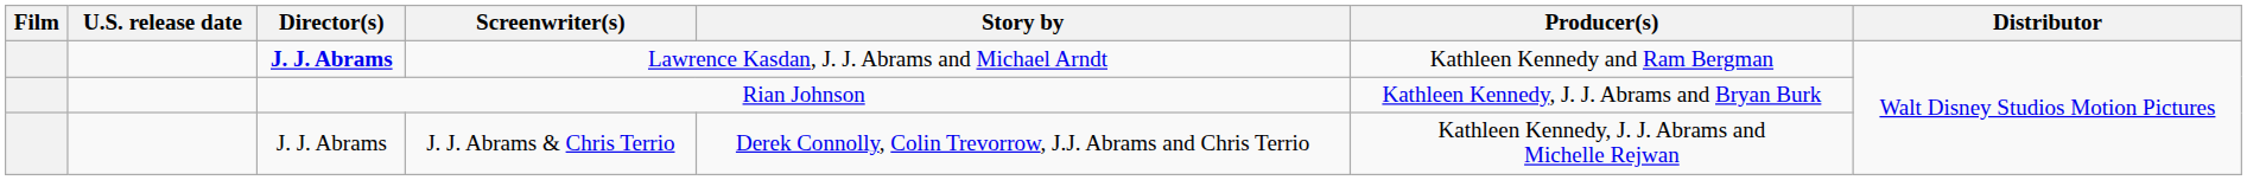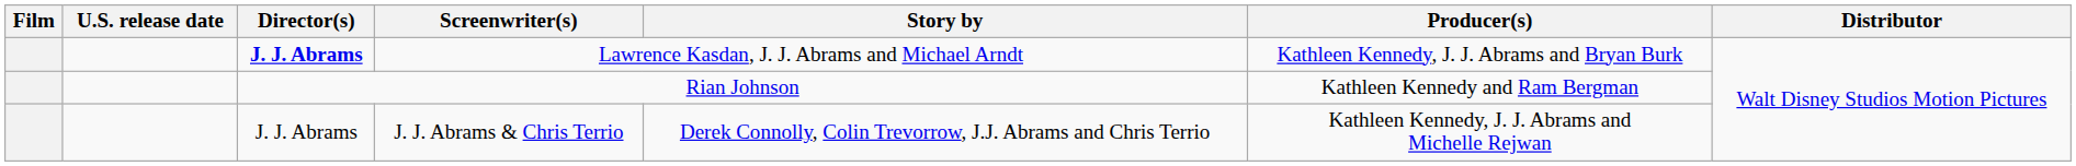 <table class="wikitable plainrowheaders" style="text-align:center; width:100%">
 <tr>
 <th>Film</th>
 <th>U.S. release date</th>
 <th>Director(s)</th>
 <th>Screenwriter(s)</th>
 <th>Story by</th>
 <th>Producer(s)</th>
 <th>Distributor</th>
 </tr>
 <tr>
 <th></th>
 <td></td>
 <td><strong><a href='#'>J. J. Abrams</a></strong></td>
 <td colspan="2"><a href='#'>Lawrence Kasdan</a>, J. J. Abrams and <a href='#'>Michael Arndt</a></td>
-<td>Kathleen Kennedy and <a href='#'>Ram Bergman</a></td>
+<td><a href='#'>Kathleen Kennedy</a>, J. J. Abrams and <a href='#'>Bryan Burk</a></td>
 <td rowspan="3"><a href='#'>Walt Disney Studios Motion Pictures</a></td>
 </tr>
 <tr>
 <th></th>
 <td></td>
 <td colspan="3"><a href='#'>Rian Johnson</a></td>
-<td><a href='#'>Kathleen Kennedy</a>, J. J. Abrams and <a href='#'>Bryan Burk</a></td>
+<td>Kathleen Kennedy and <a href='#'>Ram Bergman</a></td>
 </tr>
 <tr>
 <th></th>
 <td></td>
 <td>J. J. Abrams</td>
 <td>J. J. Abrams & <a href='#'>Chris Terrio</a></td>
 <td><a href='#'>Derek Connolly</a>, <a href='#'>Colin Trevorrow</a>, J.J. Abrams and Chris Terrio</td>
 <td>Kathleen Kennedy, J. J. Abrams and <br><a href='#'>Michelle Rejwan</a></td>
 </tr>
 </table>
